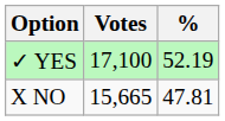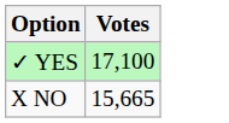 <table class="wikitable">
 <tr>
 <th>Option</th>
 <th>Votes</th>
-<th>%</th>
 </tr>
 <tr>
 <td style=background:#bbf8be>✓ YES</td>
 <td style=background:#bbf8be>17,100</td>
-<td style=background:#bbf8be>52.19</td>
 </tr>
 <tr>
 <td>X NO</td>
 <td>15,665</td>
-<td>47.81</td>
 </tr>
 </table>
